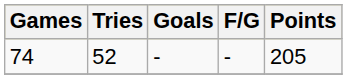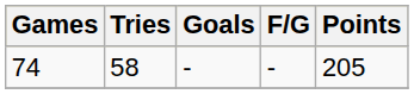 <table class="wikitable">
 <tr bgcolor=#bdb76b>
 <th>Games</th>
 <th>Tries</th>
 <th>Goals</th>
 <th>F/G</th>
 <th>Points</th>
 </tr>
 <tr>
 <td>74</td>
-<td>52</td>
+<td>58</td>
 <td>-</td>
 <td>-</td>
 <td>205</td>
 </tr>
 <tr>
 </tr>
 </table>
